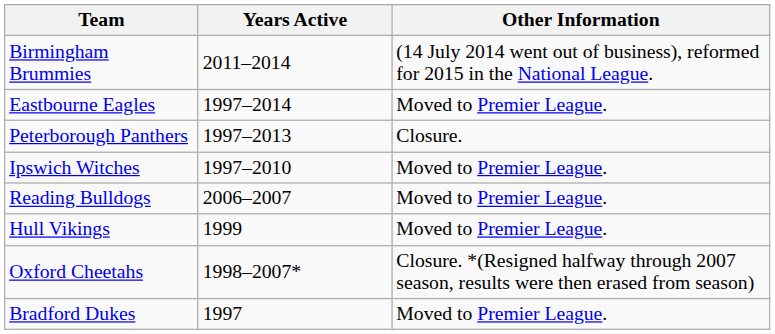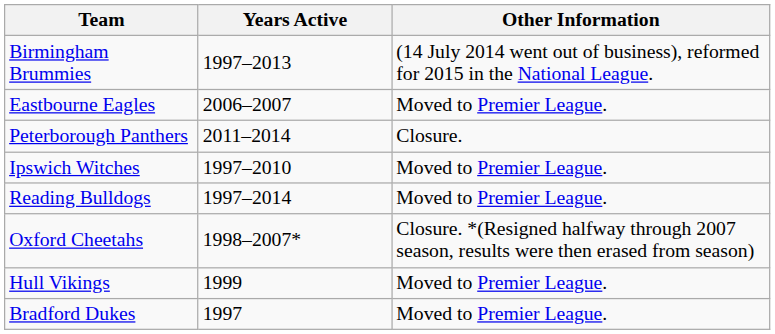 <table class="wikitable">
 <tr>
 <th width=150px>Team</th>
 <th width=150px>Years Active</th>
 <th width=300px>Other Information</th>
 </tr>
 <tr>
 <td><a href='#'>Birmingham Brummies</a></td>
-<td>2011–2014</td>
+<td>1997–2013</td>
 <td>(14 July 2014 went out of business), reformed for 2015 in the <a href='#'>National League</a>.</td>
 </tr>
 <tr>
 <td><a href='#'>Eastbourne Eagles</a></td>
-<td>1997–2014</td>
+<td>2006–2007</td>
 <td>Moved to <a href='#'>Premier League</a>.</td>
 </tr>
 <tr>
 <td><a href='#'>Peterborough Panthers</a></td>
-<td>1997–2013</td>
+<td>2011–2014</td>
 <td>Closure.</td>
 </tr>
 <tr>
 <td><a href='#'>Ipswich Witches</a></td>
 <td>1997–2010</td>
 <td>Moved to <a href='#'>Premier League</a>.</td>
 </tr>
 <tr>
 <td><a href='#'>Reading Bulldogs</a></td>
-<td>2006–2007</td>
-<td>Moved to <a href='#'>Premier League</a>.</td>
-</tr>
-<tr>
-<td><a href='#'>Hull Vikings</a></td>
-<td>1999</td>
+<td>1997–2014</td>
 <td>Moved to <a href='#'>Premier League</a>.</td>
 </tr>
 <tr>
 <td><a href='#'>Oxford Cheetahs</a></td>
 <td>1998–2007*</td>
 <td>Closure. *(Resigned halfway through 2007 season, results were then erased from season)</td>
 </tr>
 <tr>
+<td><a href='#'>Hull Vikings</a></td>
+<td>1999</td>
+<td>Moved to <a href='#'>Premier League</a>.</td>
+</tr>
+<tr>
 <td><a href='#'>Bradford Dukes</a></td>
 <td>1997</td>
 <td>Moved to <a href='#'>Premier League</a>.</td>
 </tr>
 </table>
